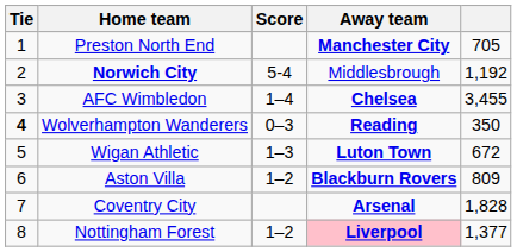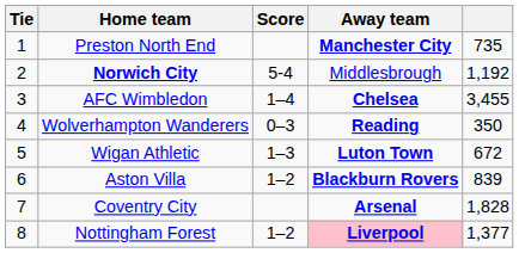 <table class="wikitable" style="text-align: center; font-size:85%">
 <tr>
 <th>Tie</th>
 <th>Home team</th>
 <th>Score</th>
 <th>Away team</th>
 <th></th>
 </tr>
 <tr>
 <td>1</td>
 <td><a href='#'>Preston North End</a></td>
 <td></td>
 <td><strong><a href='#'>Manchester City</a></strong></td>
-<td>705</td>
+<td>735</td>
 </tr>
 <tr>
 <td>2</td>
 <td><strong><a href='#'>Norwich City</a></strong></td>
 <td>5-4 </td>
 <td><a href='#'>Middlesbrough</a></td>
 <td>1,192</td>
 </tr>
 <tr>
 <td>3</td>
 <td><a href='#'>AFC Wimbledon</a></td>
 <td>1–4</td>
 <td><strong><a href='#'>Chelsea</a></strong></td>
 <td>3,455</td>
 </tr>
 <tr>
-<td><strong>4</strong></td>
+<td>4</td>
 <td><a href='#'>Wolverhampton Wanderers</a></td>
 <td>0–3</td>
 <td><strong><a href='#'>Reading</a></strong></td>
 <td>350</td>
 </tr>
 <tr>
 <td>5</td>
 <td><a href='#'>Wigan Athletic</a></td>
 <td>1–3 </td>
 <td><strong><a href='#'>Luton Town</a></strong></td>
 <td>672</td>
 </tr>
 <tr>
 <td>6</td>
 <td><a href='#'>Aston Villa</a></td>
 <td>1–2</td>
 <td><strong><a href='#'>Blackburn Rovers</a></strong></td>
-<td>809</td>
+<td>839</td>
 </tr>
 <tr>
 <td>7</td>
 <td><a href='#'>Coventry City</a></td>
 <td></td>
 <td><strong><a href='#'>Arsenal</a></strong></td>
 <td>1,828</td>
 </tr>
 <tr>
 <td>8</td>
 <td><a href='#'>Nottingham Forest</a></td>
 <td>1–2</td>
 <td style="background: pink;"><strong><a href='#'>Liverpool</a></strong></td>
 <td>1,377</td>
 </tr>
 </table>
